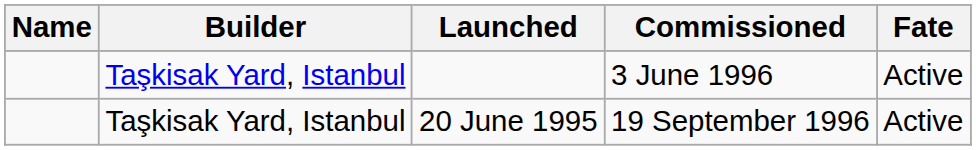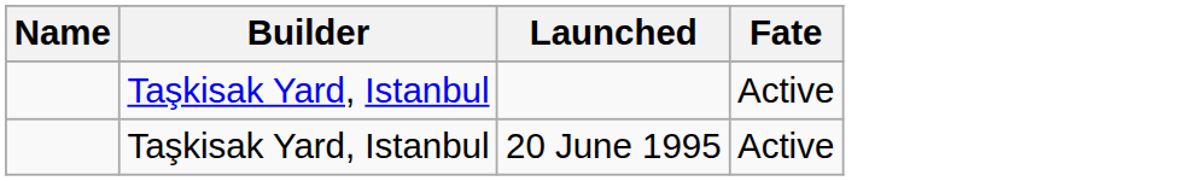 <table class="wikitable">
 <tr>
 <th>Name</th>
 <th>Builder</th>
 <th>Launched</th>
-<th>Commissioned</th>
 <th>Fate</th>
 </tr>
 <tr>
 <td></td>
 <td> <a href='#'>Taşkisak Yard</a>, <a href='#'>Istanbul</a></td>
 <td></td>
-<td>3 June 1996</td>
 <td>Active</td>
 </tr>
 <tr>
 <td></td>
 <td> Taşkisak Yard, Istanbul</td>
 <td>20 June 1995</td>
-<td>19 September 1996</td>
 <td>Active</td>
 </tr>
 </table>
